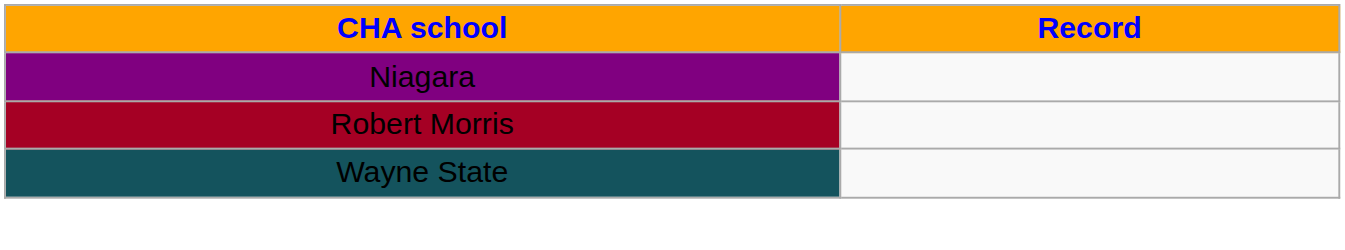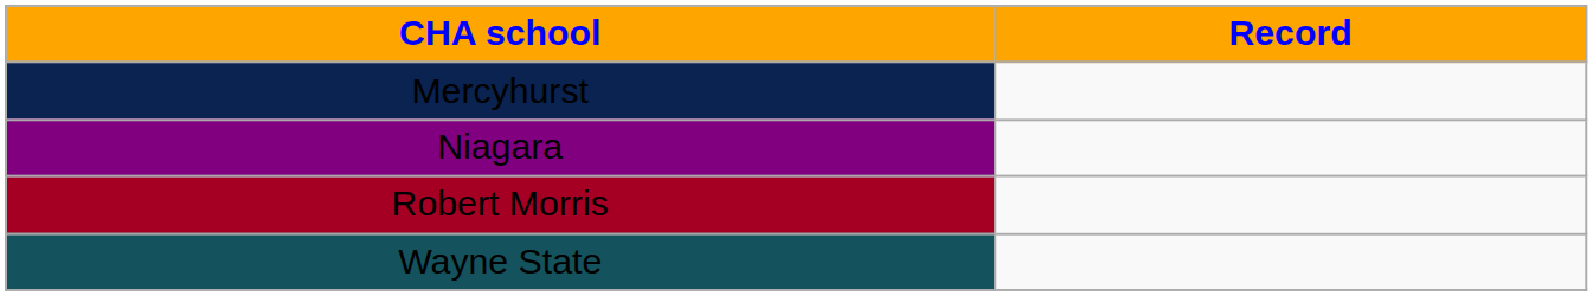 <table class="wikitable" width="80%">
 <tr align="center"  style=" background:orange; color:blue;">
 <td><strong>CHA school</strong></td>
 <td><strong>Record</strong></td>
+</tr>
+<tr align="center" bgcolor="">
+<td bgcolor="#0a2351">Mercyhurst</td>
+<td></td>
 </tr>
 <tr align="center" bgcolor="">
 <td bgcolor="purple">Niagara</td>
 <td></td>
 </tr>
 <tr align="center" bgcolor="">
 <td bgcolor="#A50024">Robert Morris</td>
 <td></td>
 </tr>
 <tr align="center" bgcolor="">
 <td bgcolor="#14535D">Wayne State</td>
 <td></td>
 </tr>
 </table>
